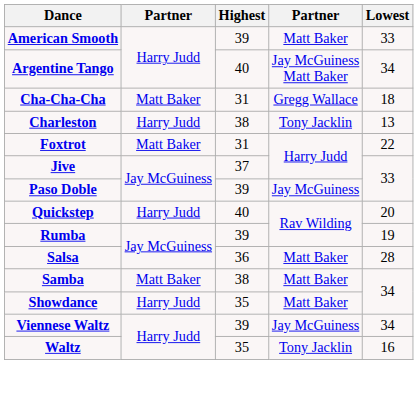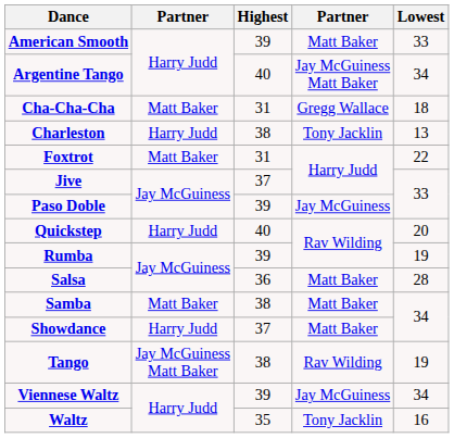 <table class="wikitable sortable collapsed">
 <tr style="text-align:Center; background:#ccc;">
 <th>Dance</th>
 <th>Partner</th>
 <th>Highest</th>
 <th>Partner</th>
 <th>Lowest</th>
 </tr>
 <tr style="text-align: center; background:#faf6f6;">
 <td><strong><a href='#'>American Smooth</a></strong></td>
 <td rowspan="2"><a href='#'>Harry Judd</a></td>
 <td>39</td>
 <td><a href='#'>Matt Baker</a></td>
 <td>33</td>
 </tr>
 <tr style="text-align: center; background:#faf6f6;">
 <td><strong><a href='#'>Argentine Tango</a></strong></td>
 <td>40</td>
 <td><a href='#'>Jay McGuiness</a><br><a href='#'>Matt Baker</a></td>
 <td>34</td>
 </tr>
 <tr style="text-align: center; background:#faf6f6;">
 <td><strong><a href='#'>Cha-Cha-Cha</a></strong></td>
 <td><a href='#'>Matt Baker</a></td>
 <td>31</td>
 <td><a href='#'>Gregg Wallace</a></td>
 <td>18</td>
 </tr>
 <tr style="text-align: center; background:#faf6f6;">
 <td><strong><a href='#'>Charleston</a></strong></td>
 <td><a href='#'>Harry Judd</a></td>
 <td>38</td>
 <td><a href='#'>Tony Jacklin</a></td>
 <td>13</td>
 </tr>
 <tr style="text-align: center; background:#faf6f6;">
 <td><strong><a href='#'>Foxtrot</a></strong></td>
 <td><a href='#'>Matt Baker</a></td>
 <td>31</td>
 <td rowspan="2"><a href='#'>Harry Judd</a></td>
 <td>22</td>
 </tr>
 <tr style="text-align: center; background:#faf6f6;">
 <td><strong><a href='#'>Jive</a></strong></td>
 <td rowspan="2"><a href='#'>Jay McGuiness</a></td>
 <td>37</td>
 <td rowspan="2">33</td>
 </tr>
 <tr style="text-align: center; background:#faf6f6;">
 <td><strong><a href='#'>Paso Doble</a></strong></td>
 <td>39</td>
 <td><a href='#'>Jay McGuiness</a></td>
 </tr>
 <tr style="text-align: center; background:#faf6f6;">
 <td><strong><a href='#'>Quickstep</a></strong></td>
 <td><a href='#'>Harry Judd</a></td>
 <td>40</td>
 <td rowspan="2"><a href='#'>Rav Wilding</a></td>
 <td>20</td>
 </tr>
 <tr style="text-align: center; background:#faf6f6;">
 <td><strong><a href='#'>Rumba</a></strong></td>
 <td rowspan="2"><a href='#'>Jay McGuiness</a></td>
 <td>39</td>
 <td>19</td>
 </tr>
 <tr style="text-align: center; background:#faf6f6;">
 <td><strong><a href='#'>Salsa</a></strong></td>
 <td>36</td>
 <td><a href='#'>Matt Baker</a></td>
 <td>28</td>
 </tr>
 <tr style="text-align: center; background:#faf6f6;">
 <td><strong><a href='#'>Samba</a></strong></td>
 <td><a href='#'>Matt Baker</a></td>
 <td>38</td>
 <td><a href='#'>Matt Baker</a></td>
 <td rowspan="2">34</td>
 </tr>
 <tr style="text-align: center; background:#faf6f6;">
 <td><strong><a href='#'>Showdance</a></strong></td>
 <td><a href='#'>Harry Judd</a></td>
-<td>35</td>
+<td>37</td>
 <td><a href='#'>Matt Baker</a></td>
+</tr>
+<tr style="text-align: center; background:#faf6f6;">
+<td><strong><a href='#'>Tango</a></strong></td>
+<td><a href='#'>Jay McGuiness</a><br><a href='#'>Matt Baker</a></td>
+<td>38</td>
+<td><a href='#'>Rav Wilding</a></td>
+<td>19</td>
 </tr>
 <tr style="text-align: center; background:#faf6f6;">
 <td><strong><a href='#'>Viennese Waltz</a></strong></td>
 <td rowspan="2"><a href='#'>Harry Judd</a></td>
 <td>39</td>
 <td><a href='#'>Jay McGuiness</a></td>
 <td>34</td>
 </tr>
 <tr style="text-align: center; background:#faf6f6;">
 <td><strong><a href='#'>Waltz</a></strong></td>
 <td>35</td>
 <td><a href='#'>Tony Jacklin</a></td>
 <td>16</td>
 </tr>
 </table>
